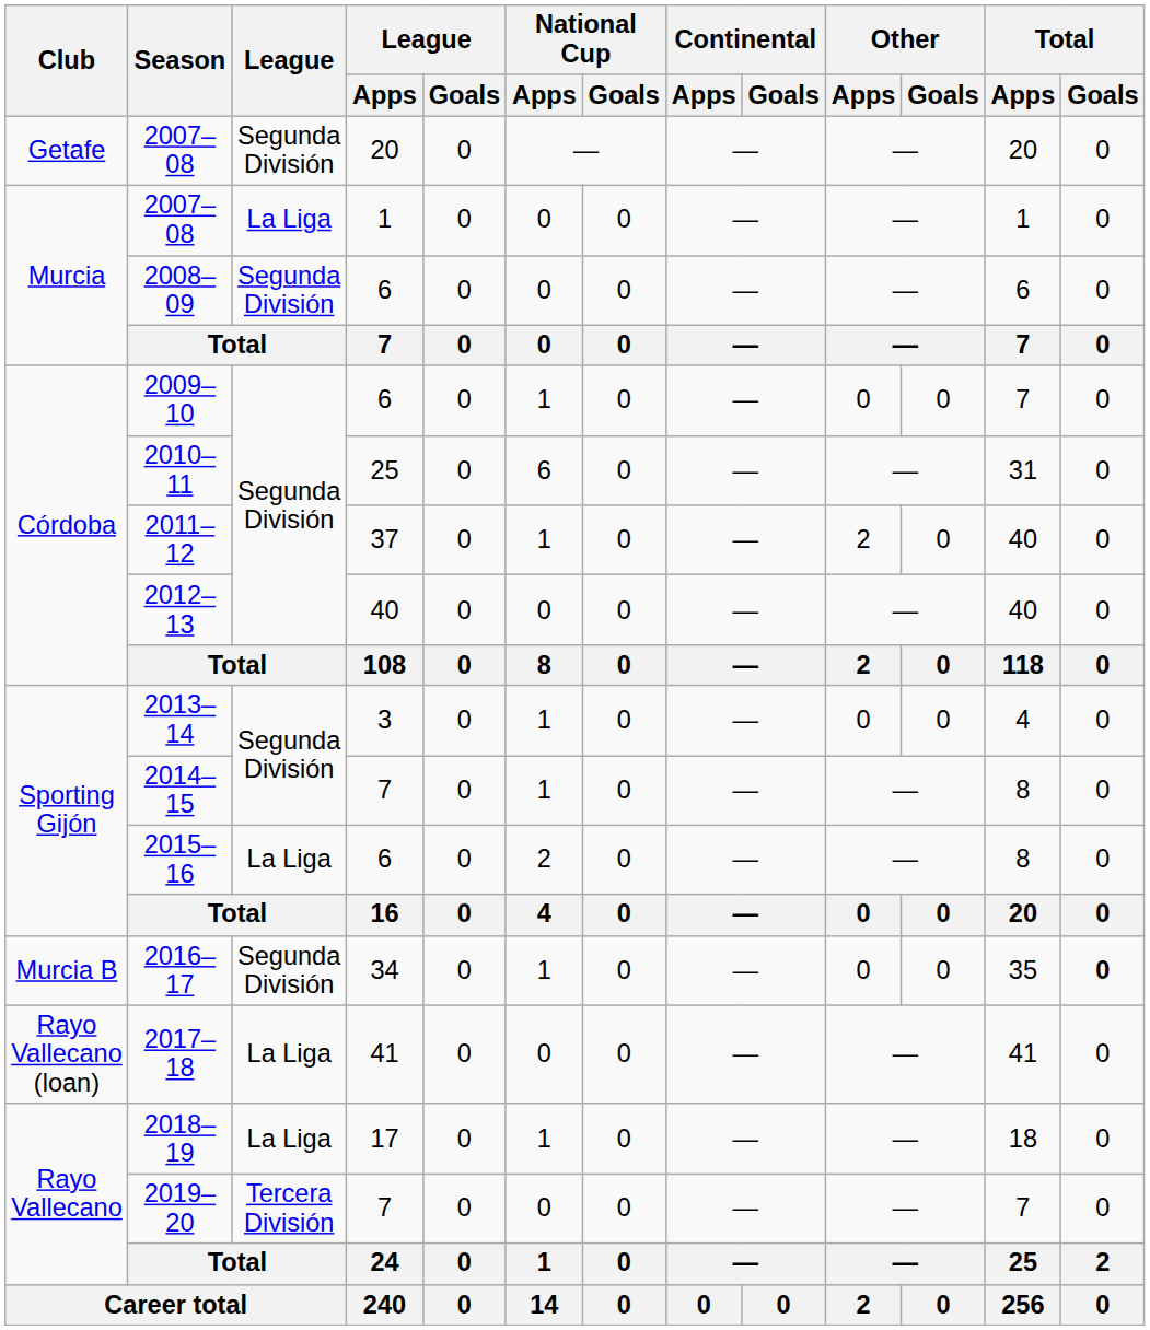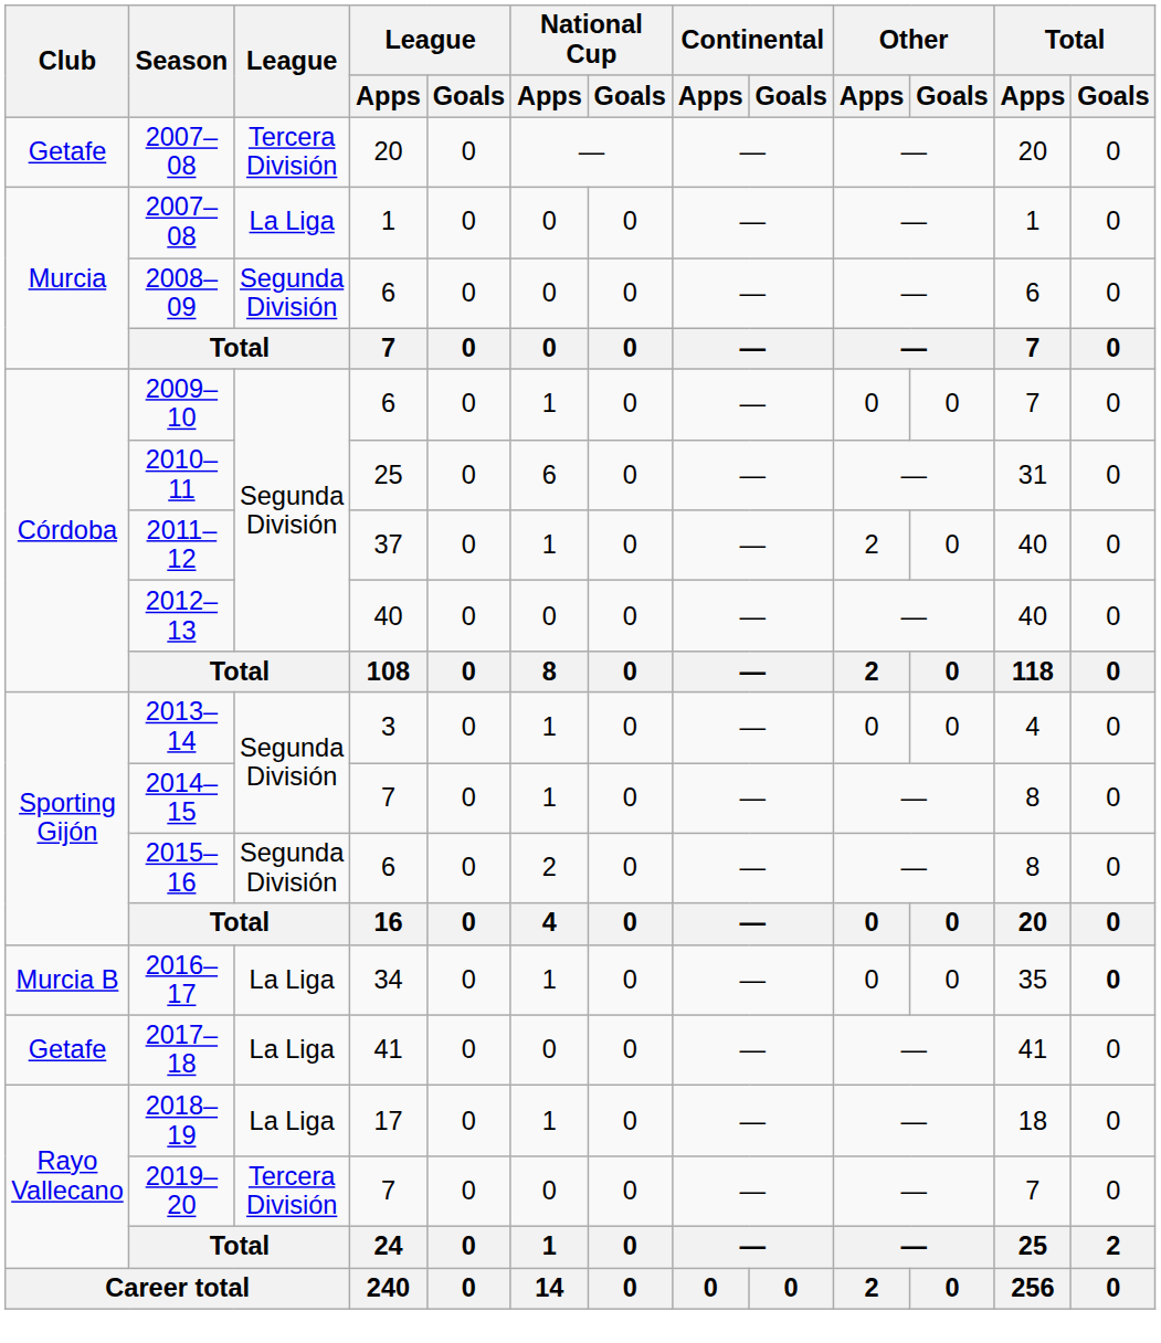 <table class="wikitable" style="text-align:center">
 <tr>
 <th rowspan="2">Club</th>
 <th rowspan="2">Season</th>
 <th rowspan="2">League</th>
 <th colspan="2">League</th>
 <th colspan="2">National Cup</th>
 <th colspan="2">Continental</th>
 <th colspan="2">Other</th>
 <th colspan="2">Total</th>
 </tr>
 <tr>
 <th>Apps</th>
 <th>Goals</th>
 <th>Apps</th>
 <th>Goals</th>
 <th>Apps</th>
 <th>Goals</th>
 <th>Apps</th>
 <th>Goals</th>
 <th>Apps</th>
 <th>Goals</th>
 </tr>
 <tr>
 <td><a href='#'>Getafe</a></td>
 <td><a href='#'>2007–08</a></td>
-<td>Segunda División</td>
+<td><a href='#'>Tercera División</a></td>
 <td>20</td>
 <td>0</td>
 <td colspan="2">—</td>
 <td colspan="2">—</td>
 <td colspan="2">—</td>
 <td>20</td>
 <td>0</td>
 </tr>
 <tr>
 <td rowspan="3"><a href='#'>Murcia</a></td>
 <td><a href='#'>2007–08</a></td>
 <td><a href='#'>La Liga</a></td>
 <td>1</td>
 <td>0</td>
 <td>0</td>
 <td>0</td>
 <td colspan="2">—</td>
 <td colspan="2">—</td>
 <td>1</td>
 <td>0</td>
 </tr>
 <tr>
 <td><a href='#'>2008–09</a></td>
 <td><a href='#'>Segunda División</a></td>
 <td>6</td>
 <td>0</td>
 <td>0</td>
 <td>0</td>
 <td colspan="2">—</td>
 <td colspan="2">—</td>
 <td>6</td>
 <td>0</td>
 </tr>
 <tr>
 <th colspan="2">Total</th>
 <th>7</th>
 <th>0</th>
 <th>0</th>
 <th>0</th>
 <th colspan="2">—</th>
 <th colspan="2">—</th>
 <th>7</th>
 <th>0</th>
 </tr>
 <tr>
 <td rowspan="5"><a href='#'>Córdoba</a></td>
 <td><a href='#'>2009–10</a></td>
 <td rowspan="4">Segunda División</td>
 <td>6</td>
 <td>0</td>
 <td>1</td>
 <td>0</td>
 <td colspan="2">—</td>
 <td>0</td>
 <td>0</td>
 <td>7</td>
 <td>0</td>
 </tr>
 <tr>
 <td><a href='#'>2010–11</a></td>
 <td>25</td>
 <td>0</td>
 <td>6</td>
 <td>0</td>
 <td colspan="2">—</td>
 <td colspan="2">—</td>
 <td>31</td>
 <td>0</td>
 </tr>
 <tr>
 <td><a href='#'>2011–12</a></td>
 <td>37</td>
 <td>0</td>
 <td>1</td>
 <td>0</td>
 <td colspan="2">—</td>
 <td>2</td>
 <td>0</td>
 <td>40</td>
 <td>0</td>
 </tr>
 <tr>
 <td><a href='#'>2012–13</a></td>
 <td>40</td>
 <td>0</td>
 <td>0</td>
 <td>0</td>
 <td colspan="2">—</td>
 <td colspan="2">—</td>
 <td>40</td>
 <td>0</td>
 </tr>
 <tr>
 <th colspan="2">Total</th>
 <th>108</th>
 <th>0</th>
 <th>8</th>
 <th>0</th>
 <th colspan="2">—</th>
 <th>2</th>
 <th>0</th>
 <th>118</th>
 <th>0</th>
 </tr>
 <tr>
 <td rowspan="4"><a href='#'>Sporting Gijón</a></td>
 <td><a href='#'>2013–14</a></td>
 <td rowspan="2">Segunda División</td>
 <td>3</td>
 <td>0</td>
 <td>1</td>
 <td>0</td>
 <td colspan="2">—</td>
 <td>0</td>
 <td>0</td>
 <td>4</td>
 <td>0</td>
 </tr>
 <tr>
 <td><a href='#'>2014–15</a></td>
 <td>7</td>
 <td>0</td>
 <td>1</td>
 <td>0</td>
 <td colspan="2">—</td>
 <td colspan="2">—</td>
 <td>8</td>
 <td>0</td>
 </tr>
 <tr>
 <td><a href='#'>2015–16</a></td>
-<td>La Liga</td>
+<td>Segunda División</td>
 <td>6</td>
 <td>0</td>
 <td>2</td>
 <td>0</td>
 <td colspan="2">—</td>
 <td colspan="2">—</td>
 <td>8</td>
 <td>0</td>
 </tr>
 <tr>
 <th colspan="2">Total</th>
 <th>16</th>
 <th>0</th>
 <th>4</th>
 <th>0</th>
 <th colspan="2">—</th>
 <th>0</th>
 <th>0</th>
 <th>20</th>
 <th>0</th>
 </tr>
 <tr>
 <td><a href='#'>Murcia B</a></td>
 <td><a href='#'>2016–17</a></td>
-<td>Segunda División</td>
+<td>La Liga</td>
 <td>34</td>
 <td>0</td>
 <td>1</td>
 <td>0</td>
 <td colspan="2">—</td>
 <td>0</td>
 <td>0</td>
 <td>35</td>
 <td><strong>0</strong></td>
 </tr>
 <tr>
-<td><a href='#'>Rayo Vallecano</a> (loan)</td>
+<td><a href='#'>Getafe</a></td>
 <td><a href='#'>2017–18</a></td>
 <td>La Liga</td>
 <td>41</td>
 <td>0</td>
 <td>0</td>
 <td>0</td>
 <td colspan="2">—</td>
 <td colspan="2">—</td>
 <td>41</td>
 <td>0</td>
 </tr>
 <tr>
 <td rowspan="3"><a href='#'>Rayo Vallecano</a></td>
 <td><a href='#'>2018–19</a></td>
 <td>La Liga</td>
 <td>17</td>
 <td>0</td>
 <td>1</td>
 <td>0</td>
 <td colspan="2">—</td>
 <td colspan="2">—</td>
 <td>18</td>
 <td>0</td>
 </tr>
 <tr>
 <td><a href='#'>2019–20</a></td>
 <td><a href='#'>Tercera División</a></td>
 <td>7</td>
 <td>0</td>
 <td>0</td>
 <td>0</td>
 <td colspan="2">—</td>
 <td colspan="2">—</td>
 <td>7</td>
 <td>0</td>
 </tr>
 <tr>
 <th colspan="2">Total</th>
 <th>24</th>
 <th>0</th>
 <th>1</th>
 <th>0</th>
 <th colspan="2">—</th>
 <th colspan="2">—</th>
 <th>25</th>
 <th>2</th>
 </tr>
 <tr>
 <th colspan="3">Career total</th>
 <th>240</th>
 <th>0</th>
 <th>14</th>
 <th>0</th>
 <th>0</th>
 <th>0</th>
 <th>2</th>
 <th>0</th>
 <th>256</th>
 <th>0</th>
 </tr>
 </table>
